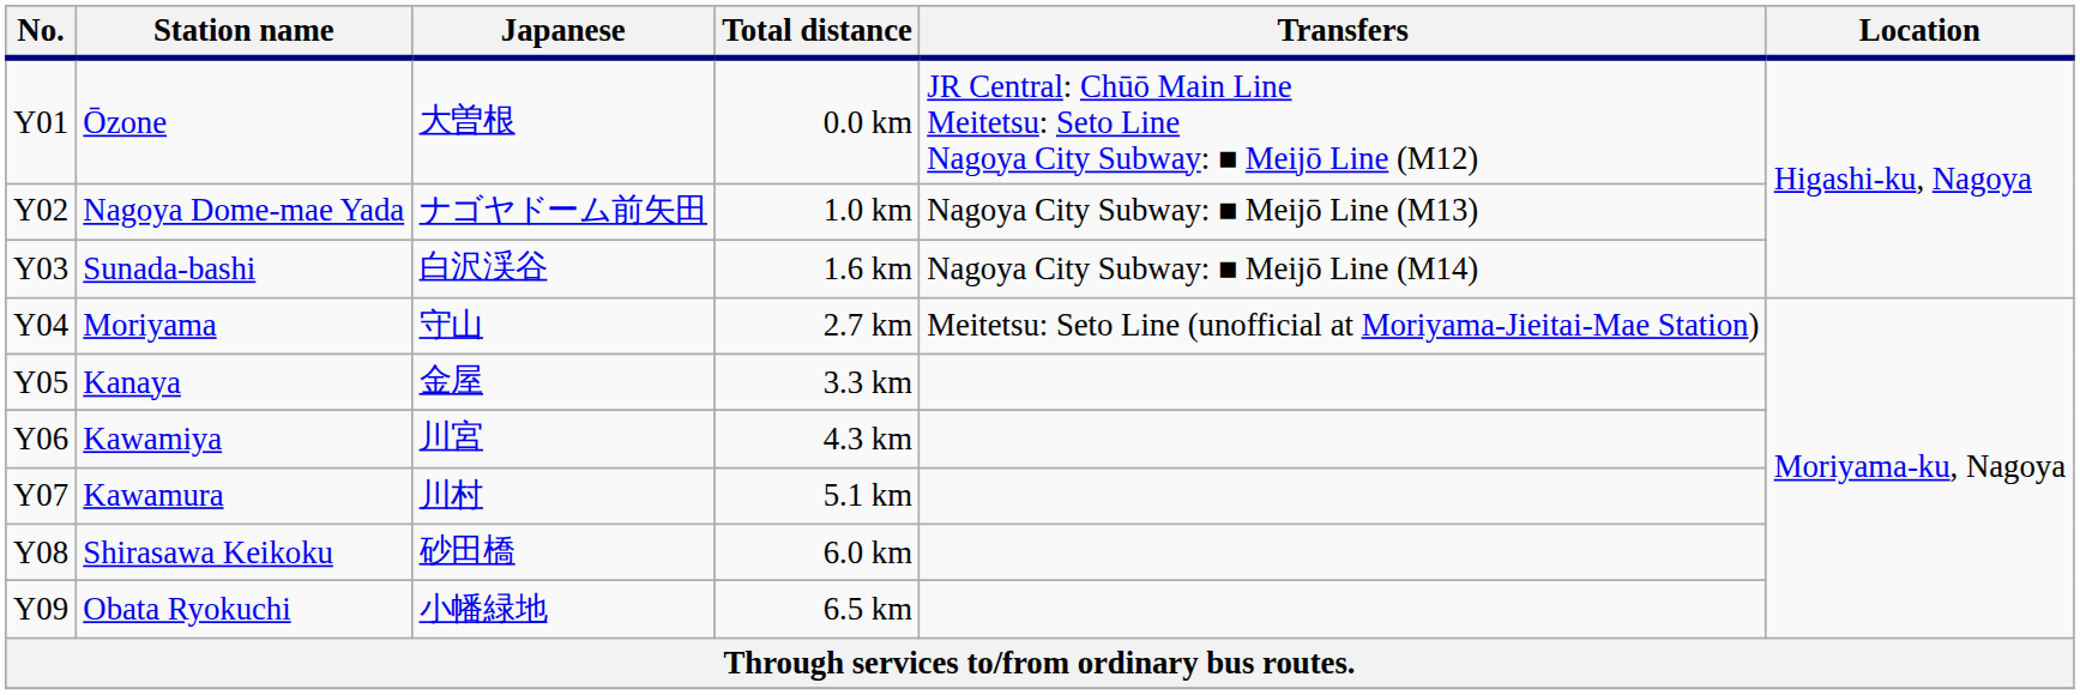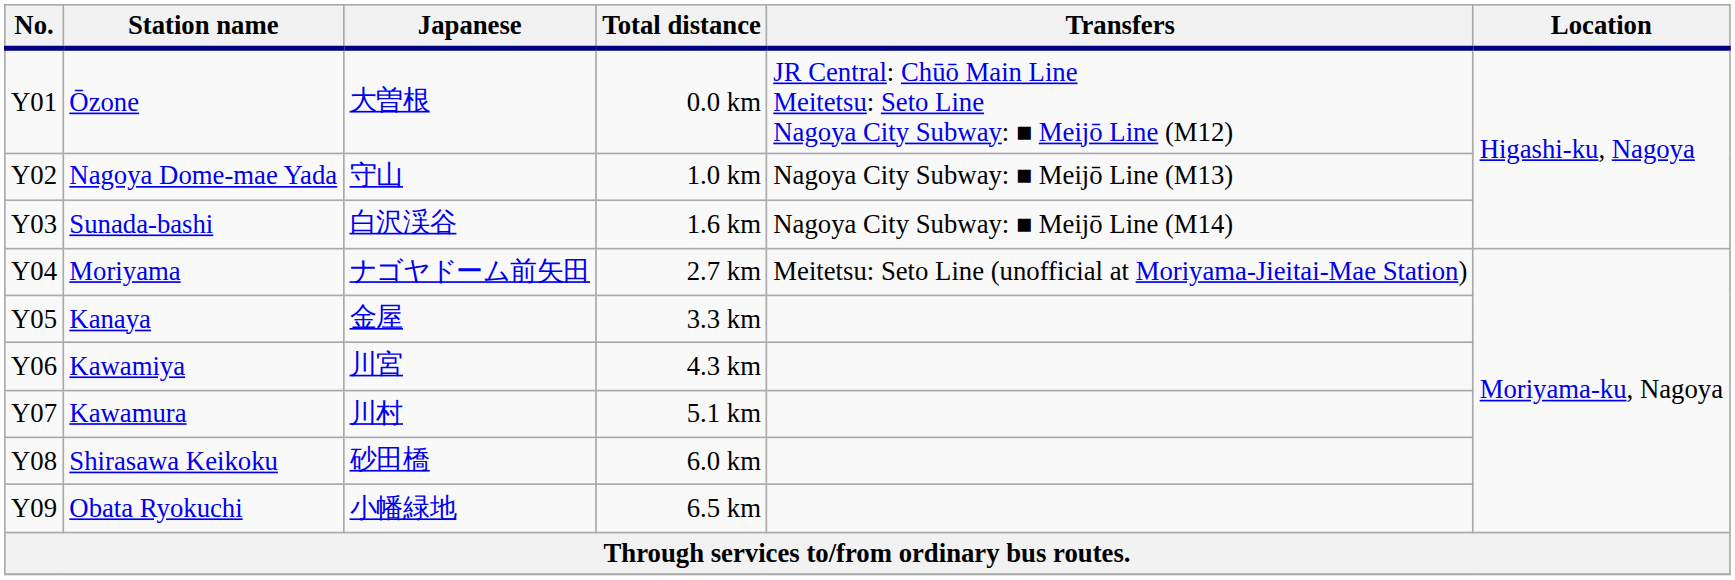 <table class="wikitable">
 <tr>
 <th style="border-bottom:3px solid navy;">No.</th>
 <th ! style="border-bottom:3px solid navy;">Station name</th>
 <th ! style="border-bottom:3px solid navy;">Japanese</th>
 <th ! style="border-bottom:3px solid navy;">Total distance</th>
 <th ! style="border-bottom:3px solid navy;">Transfers</th>
 <th ! style="border-bottom:3px solid navy;">Location</th>
 </tr>
 <tr>
 <td>Y01</td>
 <td><a href='#'>Ōzone</a></td>
 <td><a href='#'>大曽根</a></td>
 <td align=right>0.0 km</td>
 <td><a href='#'>JR Central</a>: <a href='#'>Chūō Main Line</a><br><a href='#'>Meitetsu</a>: <a href='#'>Seto Line</a><br><a href='#'>Nagoya City Subway</a>: <span>■</span> <a href='#'>Meijō Line</a> (M12)</td>
 <td rowspan=3><a href='#'>Higashi-ku</a>, <a href='#'>Nagoya</a></td>
 </tr>
 <tr>
 <td>Y02</td>
 <td><a href='#'>Nagoya Dome-mae Yada</a></td>
-<td><a href='#'>ナゴヤドーム前矢田</a></td>
+<td><a href='#'>守山</a></td>
 <td align=right>1.0 km</td>
 <td>Nagoya City Subway: <span>■</span> Meijō Line (M13)</td>
 </tr>
 <tr>
 <td>Y03</td>
 <td><a href='#'>Sunada-bashi</a></td>
 <td><a href='#'>白沢渓谷</a></td>
 <td align=right>1.6 km</td>
 <td>Nagoya City Subway: <span>■</span> Meijō Line (M14)</td>
 </tr>
 <tr>
 <td>Y04</td>
 <td><a href='#'>Moriyama</a></td>
-<td><a href='#'>守山</a></td>
+<td><a href='#'>ナゴヤドーム前矢田</a></td>
 <td align=right>2.7 km</td>
 <td>Meitetsu: Seto Line (unofficial at <a href='#'>Moriyama-Jieitai-Mae Station</a>)</td>
 <td rowspan="6"><a href='#'>Moriyama-ku</a>, Nagoya</td>
 </tr>
 <tr>
 <td>Y05</td>
 <td><a href='#'>Kanaya</a></td>
 <td><a href='#'>金屋</a></td>
 <td align=right>3.3 km</td>
 <td></td>
 </tr>
 <tr>
 <td>Y06</td>
 <td><a href='#'>Kawamiya</a></td>
 <td><a href='#'>川宮</a></td>
 <td align=right>4.3 km</td>
 <td></td>
 </tr>
 <tr>
 <td>Y07</td>
 <td><a href='#'>Kawamura</a></td>
 <td><a href='#'>川村</a></td>
 <td align=right>5.1 km</td>
 <td></td>
 </tr>
 <tr>
 <td>Y08</td>
 <td><a href='#'>Shirasawa Keikoku</a></td>
 <td><a href='#'>砂田橋</a></td>
 <td align=right>6.0 km</td>
 <td></td>
 </tr>
 <tr>
 <td>Y09</td>
 <td><a href='#'>Obata Ryokuchi</a></td>
 <td><a href='#'>小幡緑地</a></td>
 <td align=right>6.5 km</td>
 <td></td>
 </tr>
 <tr>
 <th colspan=6>Through services to/from ordinary bus routes.</th>
 </tr>
 <tr>
 </tr>
 </table>
